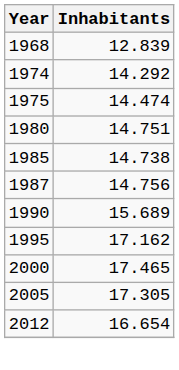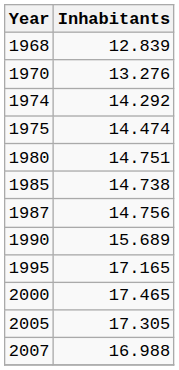 <table class="wikitable">
 <tr>
 <th>Year</th>
 <th>Inhabitants</th>
 </tr>
 <tr>
 <td>1968 <small></small></td>
 <td style="text-align:right;">12.839</td>
+</tr>
+<tr>
+<td>1970 <small></small></td>
+<td style="text-align:right;">13.276</td>
 </tr>
 <tr>
 <td>1974 <small></small></td>
 <td style="text-align:right;">14.292</td>
 </tr>
 <tr>
 <td>1975 <small></small></td>
 <td style="text-align:right;">14.474</td>
 </tr>
 <tr>
 <td>1980 <small></small></td>
 <td style="text-align:right;">14.751</td>
 </tr>
 <tr>
 <td>1985 <small></small></td>
 <td style="text-align:right;">14.738</td>
 </tr>
 <tr>
 <td>1987 <small></small></td>
 <td style="text-align:right;">14.756</td>
 </tr>
 <tr>
 <td>1990 <small></small></td>
 <td style="text-align:right;">15.689</td>
 </tr>
 <tr>
 <td>1995 <small></small></td>
-<td style="text-align:right;">17.162</td>
+<td style="text-align:right;">17.165</td>
 </tr>
 <tr>
 <td>2000 <small></small></td>
 <td style="text-align:right;">17.465</td>
 </tr>
 <tr>
 <td>2005 <small></small></td>
 <td style="text-align:right;">17.305</td>
 </tr>
 <tr>
-<td>2012 <small></small></td>
-<td style="text-align:right;">16.654</td>
+<td>2007 <small></small></td>
+<td style="text-align:right;">16.988</td>
 </tr>
 <tr>
 </tr>
 </table>
